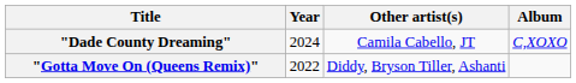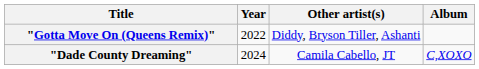 <table class="wikitable plainrowheaders" style="text-align:center;">
 <tr>
 <th scope="col" style="width:18em;">Title</th>
 <th scope="col">Year</th>
 <th scope="col">Other artist(s)</th>
 <th scope="col">Album</th>
 </tr>
 <tr>
+<th scope="row">"<a href='#'>Gotta Move On (Queens Remix)</a>"</th>
+<td>2022</td>
+<td><a href='#'>Diddy</a>, <a href='#'>Bryson Tiller</a>, <a href='#'>Ashanti</a></td>
+<td></td>
+</tr>
+<tr>
 <th scope="row">"Dade County Dreaming"</th>
 <td>2024</td>
 <td><a href='#'>Camila Cabello</a>, <a href='#'>JT</a></td>
 <td><em><a href='#'>C,XOXO</a></em></td>
 </tr>
-<tr>
-<th scope="row">"<a href='#'>Gotta Move On (Queens Remix)</a>"</th>
-<td>2022</td>
-<td><a href='#'>Diddy</a>, <a href='#'>Bryson Tiller</a>, <a href='#'>Ashanti</a></td>
-<td></td>
-</tr>
 </table>
